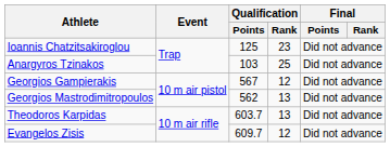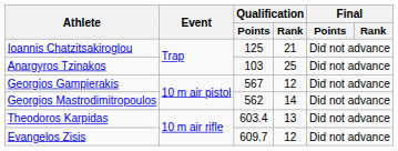 <table class="wikitable" style="font-size:90%">
 <tr>
 <th rowspan="2">Athlete</th>
 <th rowspan="2">Event</th>
 <th colspan=2>Qualification</th>
 <th colspan=2>Final</th>
 </tr>
 <tr style="font-size:95%">
 <th>Points</th>
 <th>Rank</th>
 <th>Points</th>
 <th>Rank</th>
 </tr>
 <tr align=center>
 <td align=left><a href='#'>Ioannis Chatzitsakiroglou</a></td>
 <td align=left rowspan=2><a href='#'>Trap</a></td>
 <td>125</td>
-<td>23</td>
+<td>21</td>
 <td colspan=2>Did not advance</td>
 </tr>
 <tr align=center>
 <td align=left><a href='#'>Anargyros Tzinakos</a></td>
 <td>103</td>
 <td>25</td>
 <td colspan=2>Did not advance</td>
 </tr>
 <tr align=center>
 <td align=left><a href='#'>Georgios Gampierakis</a></td>
 <td align=left rowspan=2><a href='#'>10 m air pistol</a></td>
 <td>567</td>
 <td>12</td>
 <td colspan=2>Did not advance</td>
 </tr>
 <tr align=center>
 <td align=left><a href='#'>Georgios Mastrodimitropoulos</a></td>
 <td>562</td>
-<td>13</td>
+<td>14</td>
 <td colspan=2>Did not advance</td>
 </tr>
 <tr align=center>
 <td align=left><a href='#'>Theodoros Karpidas</a></td>
 <td align=left rowspan=2><a href='#'>10 m air rifle</a></td>
-<td>603.7</td>
+<td>603.4</td>
 <td>13</td>
 <td colspan=2>Did not advance</td>
 </tr>
 <tr align=center>
 <td align=left><a href='#'>Evangelos Zisis</a></td>
 <td>609.7</td>
 <td>12</td>
 <td colspan=2>Did not advance</td>
 </tr>
 </table>
